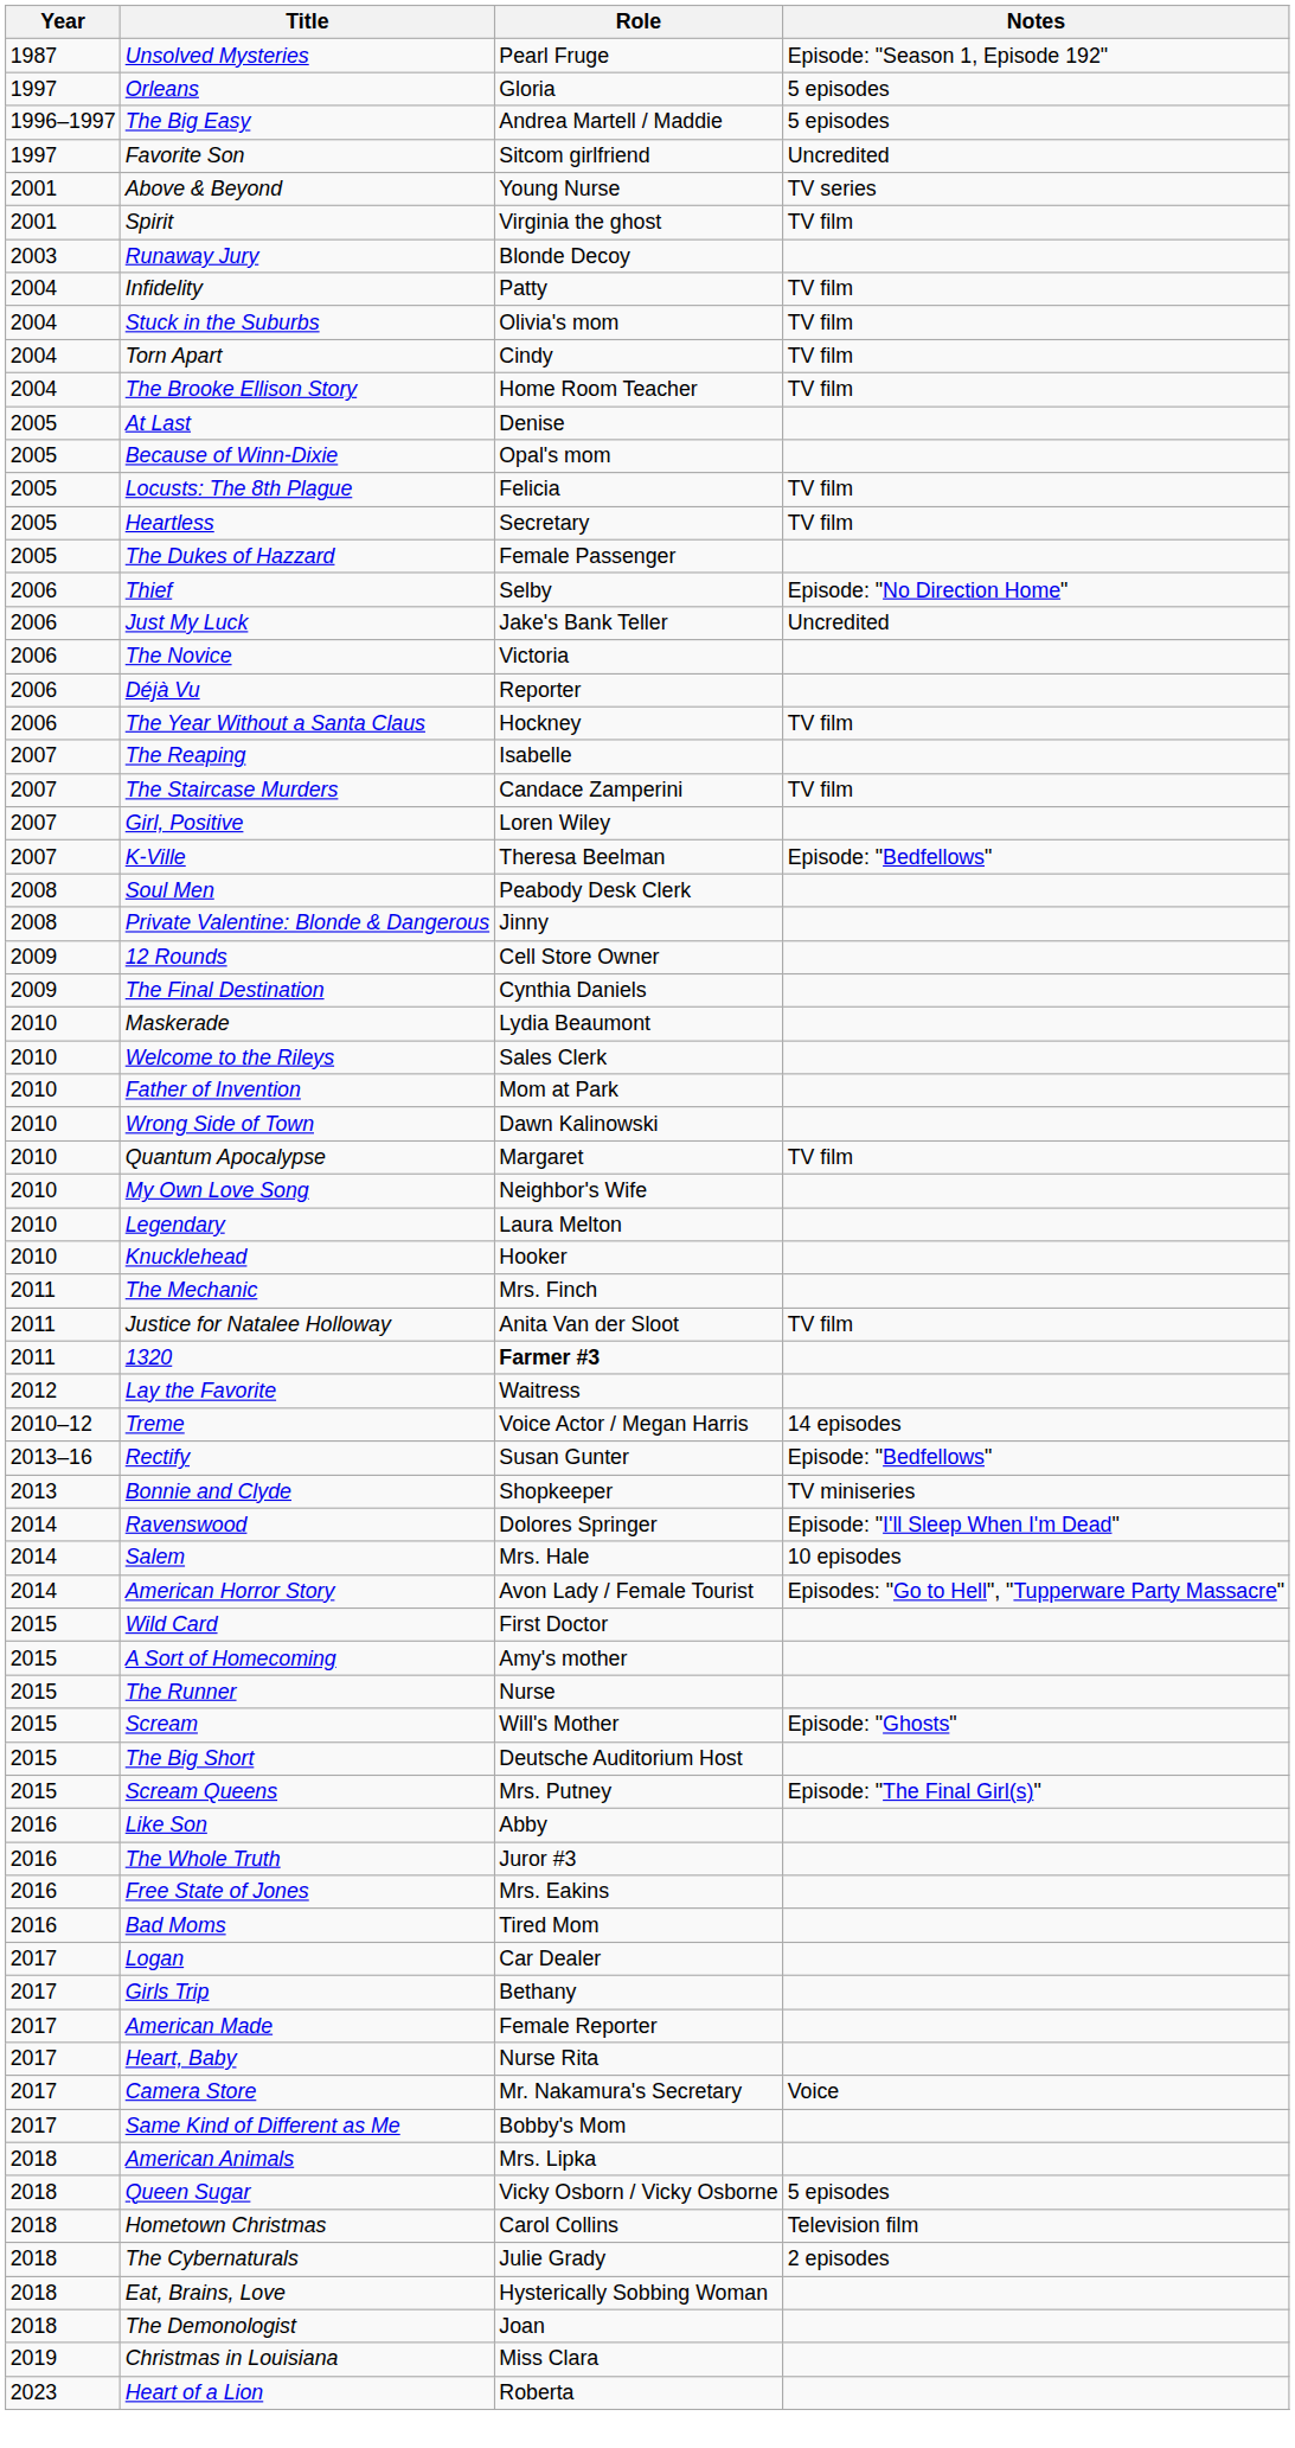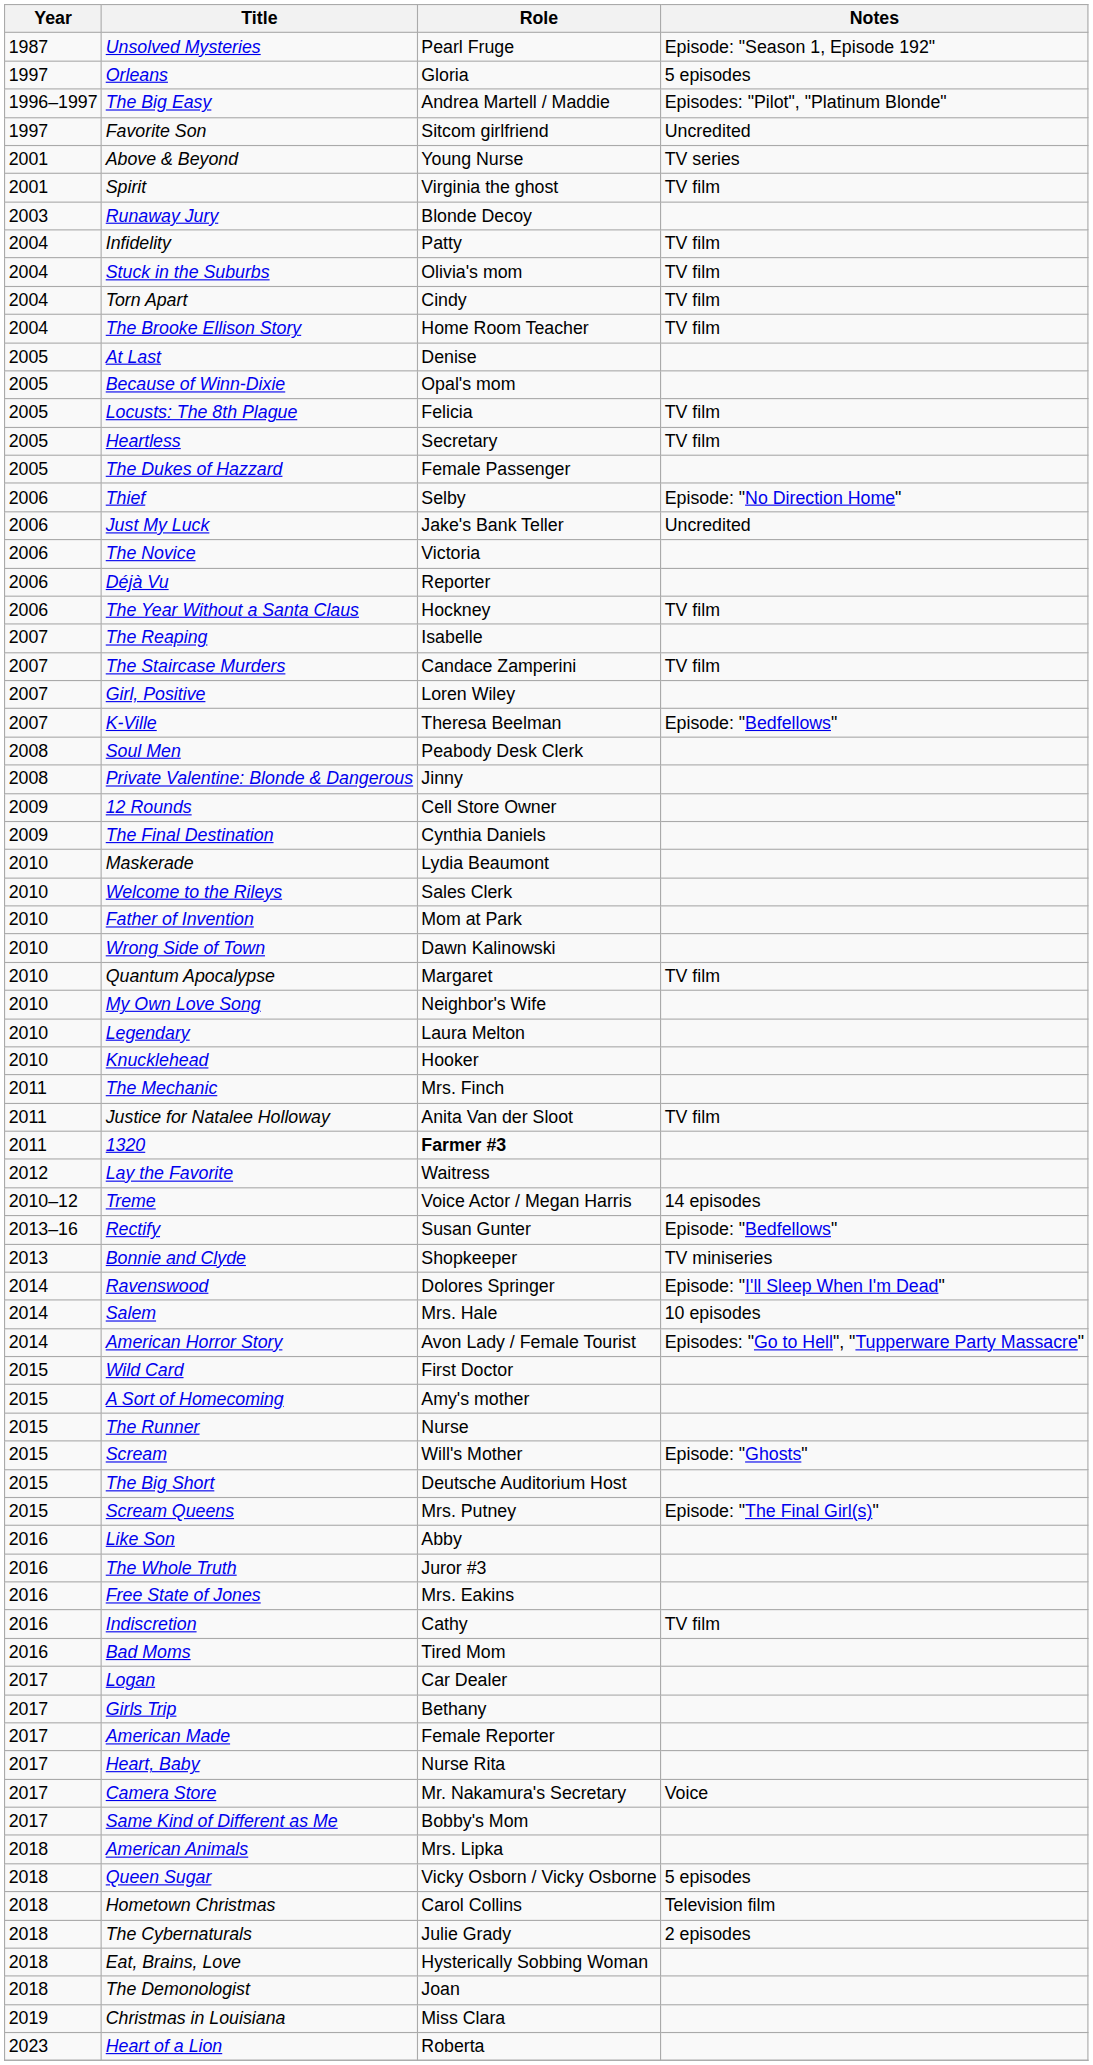 <table class="wikitable">
 <tr>
 <th>Year</th>
 <th>Title</th>
 <th>Role</th>
 <th>Notes</th>
 </tr>
 <tr>
 <td>1987</td>
 <td><em><a href='#'>Unsolved Mysteries</a></em></td>
 <td>Pearl Fruge</td>
 <td>Episode: "Season 1, Episode 192"</td>
 </tr>
 <tr>
 <td>1997</td>
 <td><em><a href='#'>Orleans</a></em></td>
 <td>Gloria</td>
 <td>5 episodes</td>
 </tr>
 <tr>
 <td>1996–1997</td>
 <td><em><a href='#'>The Big Easy</a></em></td>
 <td>Andrea Martell / Maddie</td>
-<td>5 episodes</td>
+<td>Episodes: "Pilot", "Platinum Blonde"</td>
 </tr>
 <tr>
 <td>1997</td>
 <td><em>Favorite Son</em></td>
 <td>Sitcom girlfriend</td>
 <td>Uncredited</td>
 </tr>
 <tr>
 <td>2001</td>
 <td><em>Above & Beyond</em></td>
 <td>Young Nurse</td>
 <td>TV series</td>
 </tr>
 <tr>
 <td>2001</td>
 <td><em>Spirit</em></td>
 <td>Virginia the ghost</td>
 <td>TV film</td>
 </tr>
 <tr>
 <td>2003</td>
 <td><em><a href='#'>Runaway Jury</a></em></td>
 <td>Blonde Decoy</td>
 <td></td>
 </tr>
 <tr>
 <td>2004</td>
 <td><em>Infidelity</em></td>
 <td>Patty</td>
 <td>TV film</td>
 </tr>
 <tr>
 <td>2004</td>
 <td><em><a href='#'>Stuck in the Suburbs</a></em></td>
 <td>Olivia's mom</td>
 <td>TV film</td>
 </tr>
 <tr>
 <td>2004</td>
 <td><em>Torn Apart</em></td>
 <td>Cindy</td>
 <td>TV film</td>
 </tr>
 <tr>
 <td>2004</td>
 <td><em><a href='#'>The Brooke Ellison Story</a></em></td>
 <td>Home Room Teacher</td>
 <td>TV film</td>
 </tr>
 <tr>
 <td>2005</td>
 <td><em><a href='#'>At Last</a></em></td>
 <td>Denise</td>
 <td></td>
 </tr>
 <tr>
 <td>2005</td>
 <td><em><a href='#'>Because of Winn-Dixie</a></em></td>
 <td>Opal's mom</td>
 <td></td>
 </tr>
 <tr>
 <td>2005</td>
 <td><em><a href='#'>Locusts: The 8th Plague</a></em></td>
 <td>Felicia</td>
 <td>TV film</td>
 </tr>
 <tr>
 <td>2005</td>
 <td><em><a href='#'>Heartless</a></em></td>
 <td>Secretary</td>
 <td>TV film</td>
 </tr>
 <tr>
 <td>2005</td>
 <td><em><a href='#'>The Dukes of Hazzard</a></em></td>
 <td>Female Passenger</td>
 <td></td>
 </tr>
 <tr>
 <td>2006</td>
 <td><em><a href='#'>Thief</a></em></td>
 <td>Selby</td>
 <td>Episode: "<a href='#'>No Direction Home</a>"</td>
 </tr>
 <tr>
 <td>2006</td>
 <td><em><a href='#'>Just My Luck</a></em></td>
 <td>Jake's Bank Teller</td>
 <td>Uncredited</td>
 </tr>
 <tr>
 <td>2006</td>
 <td><em><a href='#'>The Novice</a></em></td>
 <td>Victoria</td>
 <td></td>
 </tr>
 <tr>
 <td>2006</td>
 <td><em><a href='#'>Déjà Vu</a></em></td>
 <td>Reporter</td>
 <td></td>
 </tr>
 <tr>
 <td>2006</td>
 <td><em><a href='#'>The Year Without a Santa Claus</a></em></td>
 <td>Hockney</td>
 <td>TV film</td>
 </tr>
 <tr>
 <td>2007</td>
 <td><em><a href='#'>The Reaping</a></em></td>
 <td>Isabelle</td>
 <td></td>
 </tr>
 <tr>
 <td>2007</td>
 <td><em><a href='#'>The Staircase Murders</a></em></td>
 <td>Candace Zamperini</td>
 <td>TV film</td>
 </tr>
 <tr>
 <td>2007</td>
 <td><em><a href='#'>Girl, Positive</a></em></td>
 <td>Loren Wiley</td>
 <td></td>
 </tr>
 <tr>
 <td>2007</td>
 <td><em><a href='#'>K-Ville</a></em></td>
 <td>Theresa Beelman</td>
 <td>Episode: "<a href='#'>Bedfellows</a>"</td>
 </tr>
 <tr>
 <td>2008</td>
 <td><em><a href='#'>Soul Men</a></em></td>
 <td>Peabody Desk Clerk</td>
 <td></td>
 </tr>
 <tr>
 <td>2008</td>
 <td><em><a href='#'>Private Valentine: Blonde & Dangerous</a></em></td>
 <td>Jinny</td>
 <td></td>
 </tr>
 <tr>
 <td>2009</td>
 <td><em><a href='#'>12 Rounds</a></em></td>
 <td>Cell Store Owner</td>
 <td></td>
 </tr>
 <tr>
 <td>2009</td>
 <td><em><a href='#'>The Final Destination</a></em></td>
 <td>Cynthia Daniels</td>
 <td></td>
 </tr>
 <tr>
 <td>2010</td>
 <td><em>Maskerade</em></td>
 <td>Lydia Beaumont</td>
 <td></td>
 </tr>
 <tr>
 <td>2010</td>
 <td><em><a href='#'>Welcome to the Rileys</a></em></td>
 <td>Sales Clerk</td>
 <td></td>
 </tr>
 <tr>
 <td>2010</td>
 <td><em><a href='#'>Father of Invention</a></em></td>
 <td>Mom at Park</td>
 <td></td>
 </tr>
 <tr>
 <td>2010</td>
 <td><em><a href='#'>Wrong Side of Town</a></em></td>
 <td>Dawn Kalinowski</td>
 <td></td>
 </tr>
 <tr>
 <td>2010</td>
 <td><em>Quantum Apocalypse</em></td>
 <td>Margaret</td>
 <td>TV film</td>
 </tr>
 <tr>
 <td>2010</td>
 <td><em><a href='#'>My Own Love Song</a></em></td>
 <td>Neighbor's Wife</td>
 <td></td>
 </tr>
 <tr>
 <td>2010</td>
 <td><em><a href='#'>Legendary</a></em></td>
 <td>Laura Melton</td>
 <td></td>
 </tr>
 <tr>
 <td>2010</td>
 <td><em><a href='#'>Knucklehead</a></em></td>
 <td>Hooker</td>
 <td></td>
 </tr>
 <tr>
 <td>2011</td>
 <td><em><a href='#'>The Mechanic</a></em></td>
 <td>Mrs. Finch</td>
 <td></td>
 </tr>
 <tr>
 <td>2011</td>
 <td><em>Justice for Natalee Holloway</em></td>
 <td>Anita Van der Sloot</td>
 <td>TV film</td>
 </tr>
 <tr>
 <td>2011</td>
 <td><em><a href='#'>1320</a></em></td>
 <td><strong>Farmer #3</strong></td>
 <td></td>
 </tr>
 <tr>
 <td>2012</td>
 <td><em><a href='#'>Lay the Favorite</a></em></td>
 <td>Waitress</td>
 <td></td>
 </tr>
 <tr>
 <td>2010–12</td>
 <td><em><a href='#'>Treme</a></em></td>
 <td>Voice Actor / Megan Harris</td>
 <td>14 episodes</td>
 </tr>
 <tr>
 <td>2013–16</td>
 <td><em><a href='#'>Rectify</a></em></td>
 <td>Susan Gunter</td>
 <td>Episode: "<a href='#'>Bedfellows</a>"</td>
 </tr>
 <tr>
 <td>2013</td>
 <td><em><a href='#'>Bonnie and Clyde</a></em></td>
 <td>Shopkeeper</td>
 <td>TV miniseries</td>
 </tr>
 <tr>
 <td>2014</td>
 <td><em><a href='#'>Ravenswood</a></em></td>
 <td>Dolores Springer</td>
 <td>Episode: "<a href='#'>I'll Sleep When I'm Dead</a>"</td>
 </tr>
 <tr>
 <td>2014</td>
 <td><em><a href='#'>Salem</a></em></td>
 <td>Mrs. Hale</td>
 <td>10 episodes</td>
 </tr>
 <tr>
 <td>2014</td>
 <td><em><a href='#'>American Horror Story</a></em></td>
 <td>Avon Lady / Female Tourist</td>
 <td>Episodes: "<a href='#'>Go to Hell</a>", "<a href='#'>Tupperware Party Massacre</a>"</td>
 </tr>
 <tr>
 <td>2015</td>
 <td><em><a href='#'>Wild Card</a></em></td>
 <td>First Doctor</td>
 <td></td>
 </tr>
 <tr>
 <td>2015</td>
 <td><em><a href='#'>A Sort of Homecoming</a></em></td>
 <td>Amy's mother</td>
 <td></td>
 </tr>
 <tr>
 <td>2015</td>
 <td><em><a href='#'>The Runner</a></em></td>
 <td>Nurse</td>
 <td></td>
 </tr>
 <tr>
 <td>2015</td>
 <td><em><a href='#'>Scream</a></em></td>
 <td>Will's Mother</td>
 <td>Episode: "<a href='#'>Ghosts</a>"</td>
 </tr>
 <tr>
 <td>2015</td>
 <td><em><a href='#'>The Big Short</a></em></td>
 <td>Deutsche Auditorium Host</td>
 <td></td>
 </tr>
 <tr>
 <td>2015</td>
 <td><em><a href='#'>Scream Queens</a></em></td>
 <td>Mrs. Putney<br></td>
 <td>Episode: "<a href='#'>The Final Girl(s)</a>"</td>
 </tr>
 <tr>
 <td>2016</td>
 <td><em><a href='#'>Like Son</a></em></td>
 <td>Abby</td>
 <td></td>
 </tr>
 <tr>
 <td>2016</td>
 <td><em><a href='#'>The Whole Truth</a></em></td>
 <td>Juror #3</td>
 <td></td>
 </tr>
 <tr>
 <td>2016</td>
 <td><em><a href='#'>Free State of Jones</a></em></td>
 <td>Mrs. Eakins</td>
 <td></td>
 </tr>
 <tr>
 <td>2016</td>
+<td><em><a href='#'>Indiscretion</a></em></td>
+<td>Cathy</td>
+<td>TV film</td>
+</tr>
+<tr>
+<td>2016</td>
 <td><em><a href='#'>Bad Moms</a></em></td>
 <td>Tired Mom</td>
 <td></td>
 </tr>
 <tr>
 <td>2017</td>
 <td><em><a href='#'>Logan</a></em></td>
 <td>Car Dealer</td>
 <td></td>
 </tr>
 <tr>
 <td>2017</td>
 <td><em><a href='#'>Girls Trip</a></em></td>
 <td>Bethany</td>
 <td></td>
 </tr>
 <tr>
 <td>2017</td>
 <td><em><a href='#'>American Made</a></em></td>
 <td>Female Reporter</td>
 <td></td>
 </tr>
 <tr>
 <td>2017</td>
 <td><em><a href='#'>Heart, Baby</a></em></td>
 <td>Nurse Rita</td>
 <td></td>
 </tr>
 <tr>
 <td>2017</td>
 <td><em><a href='#'>Camera Store</a></em></td>
 <td>Mr. Nakamura's Secretary</td>
 <td>Voice</td>
 </tr>
 <tr>
 <td>2017</td>
 <td><em><a href='#'>Same Kind of Different as Me</a></em></td>
 <td>Bobby's Mom</td>
 <td></td>
 </tr>
 <tr>
 <td>2018</td>
 <td><em><a href='#'>American Animals </a></em></td>
 <td>Mrs. Lipka</td>
 <td></td>
 </tr>
 <tr>
 <td>2018</td>
 <td><em><a href='#'>Queen Sugar</a></em></td>
 <td>Vicky Osborn / Vicky Osborne</td>
 <td>5 episodes</td>
 </tr>
 <tr>
 <td>2018</td>
 <td><em>Hometown Christmas </em></td>
 <td>Carol Collins</td>
 <td>Television film</td>
 </tr>
 <tr>
 <td>2018</td>
 <td><em>The Cybernaturals </em></td>
 <td>Julie Grady</td>
 <td>2 episodes</td>
 </tr>
 <tr>
 <td>2018</td>
 <td><em>Eat, Brains, Love </em></td>
 <td>Hysterically Sobbing Woman</td>
 <td></td>
 </tr>
 <tr>
 <td>2018</td>
 <td><em>The Demonologist </em></td>
 <td>Joan</td>
 <td></td>
 </tr>
 <tr>
 <td>2019</td>
 <td><em>Christmas in Louisiana </em></td>
 <td>Miss Clara</td>
 <td></td>
 </tr>
 <tr>
 <td>2023</td>
 <td><a href='#'><em>Heart of a Lion</em></a></td>
 <td>Roberta</td>
 <td></td>
 </tr>
 <tr>
 </tr>
 </table>
